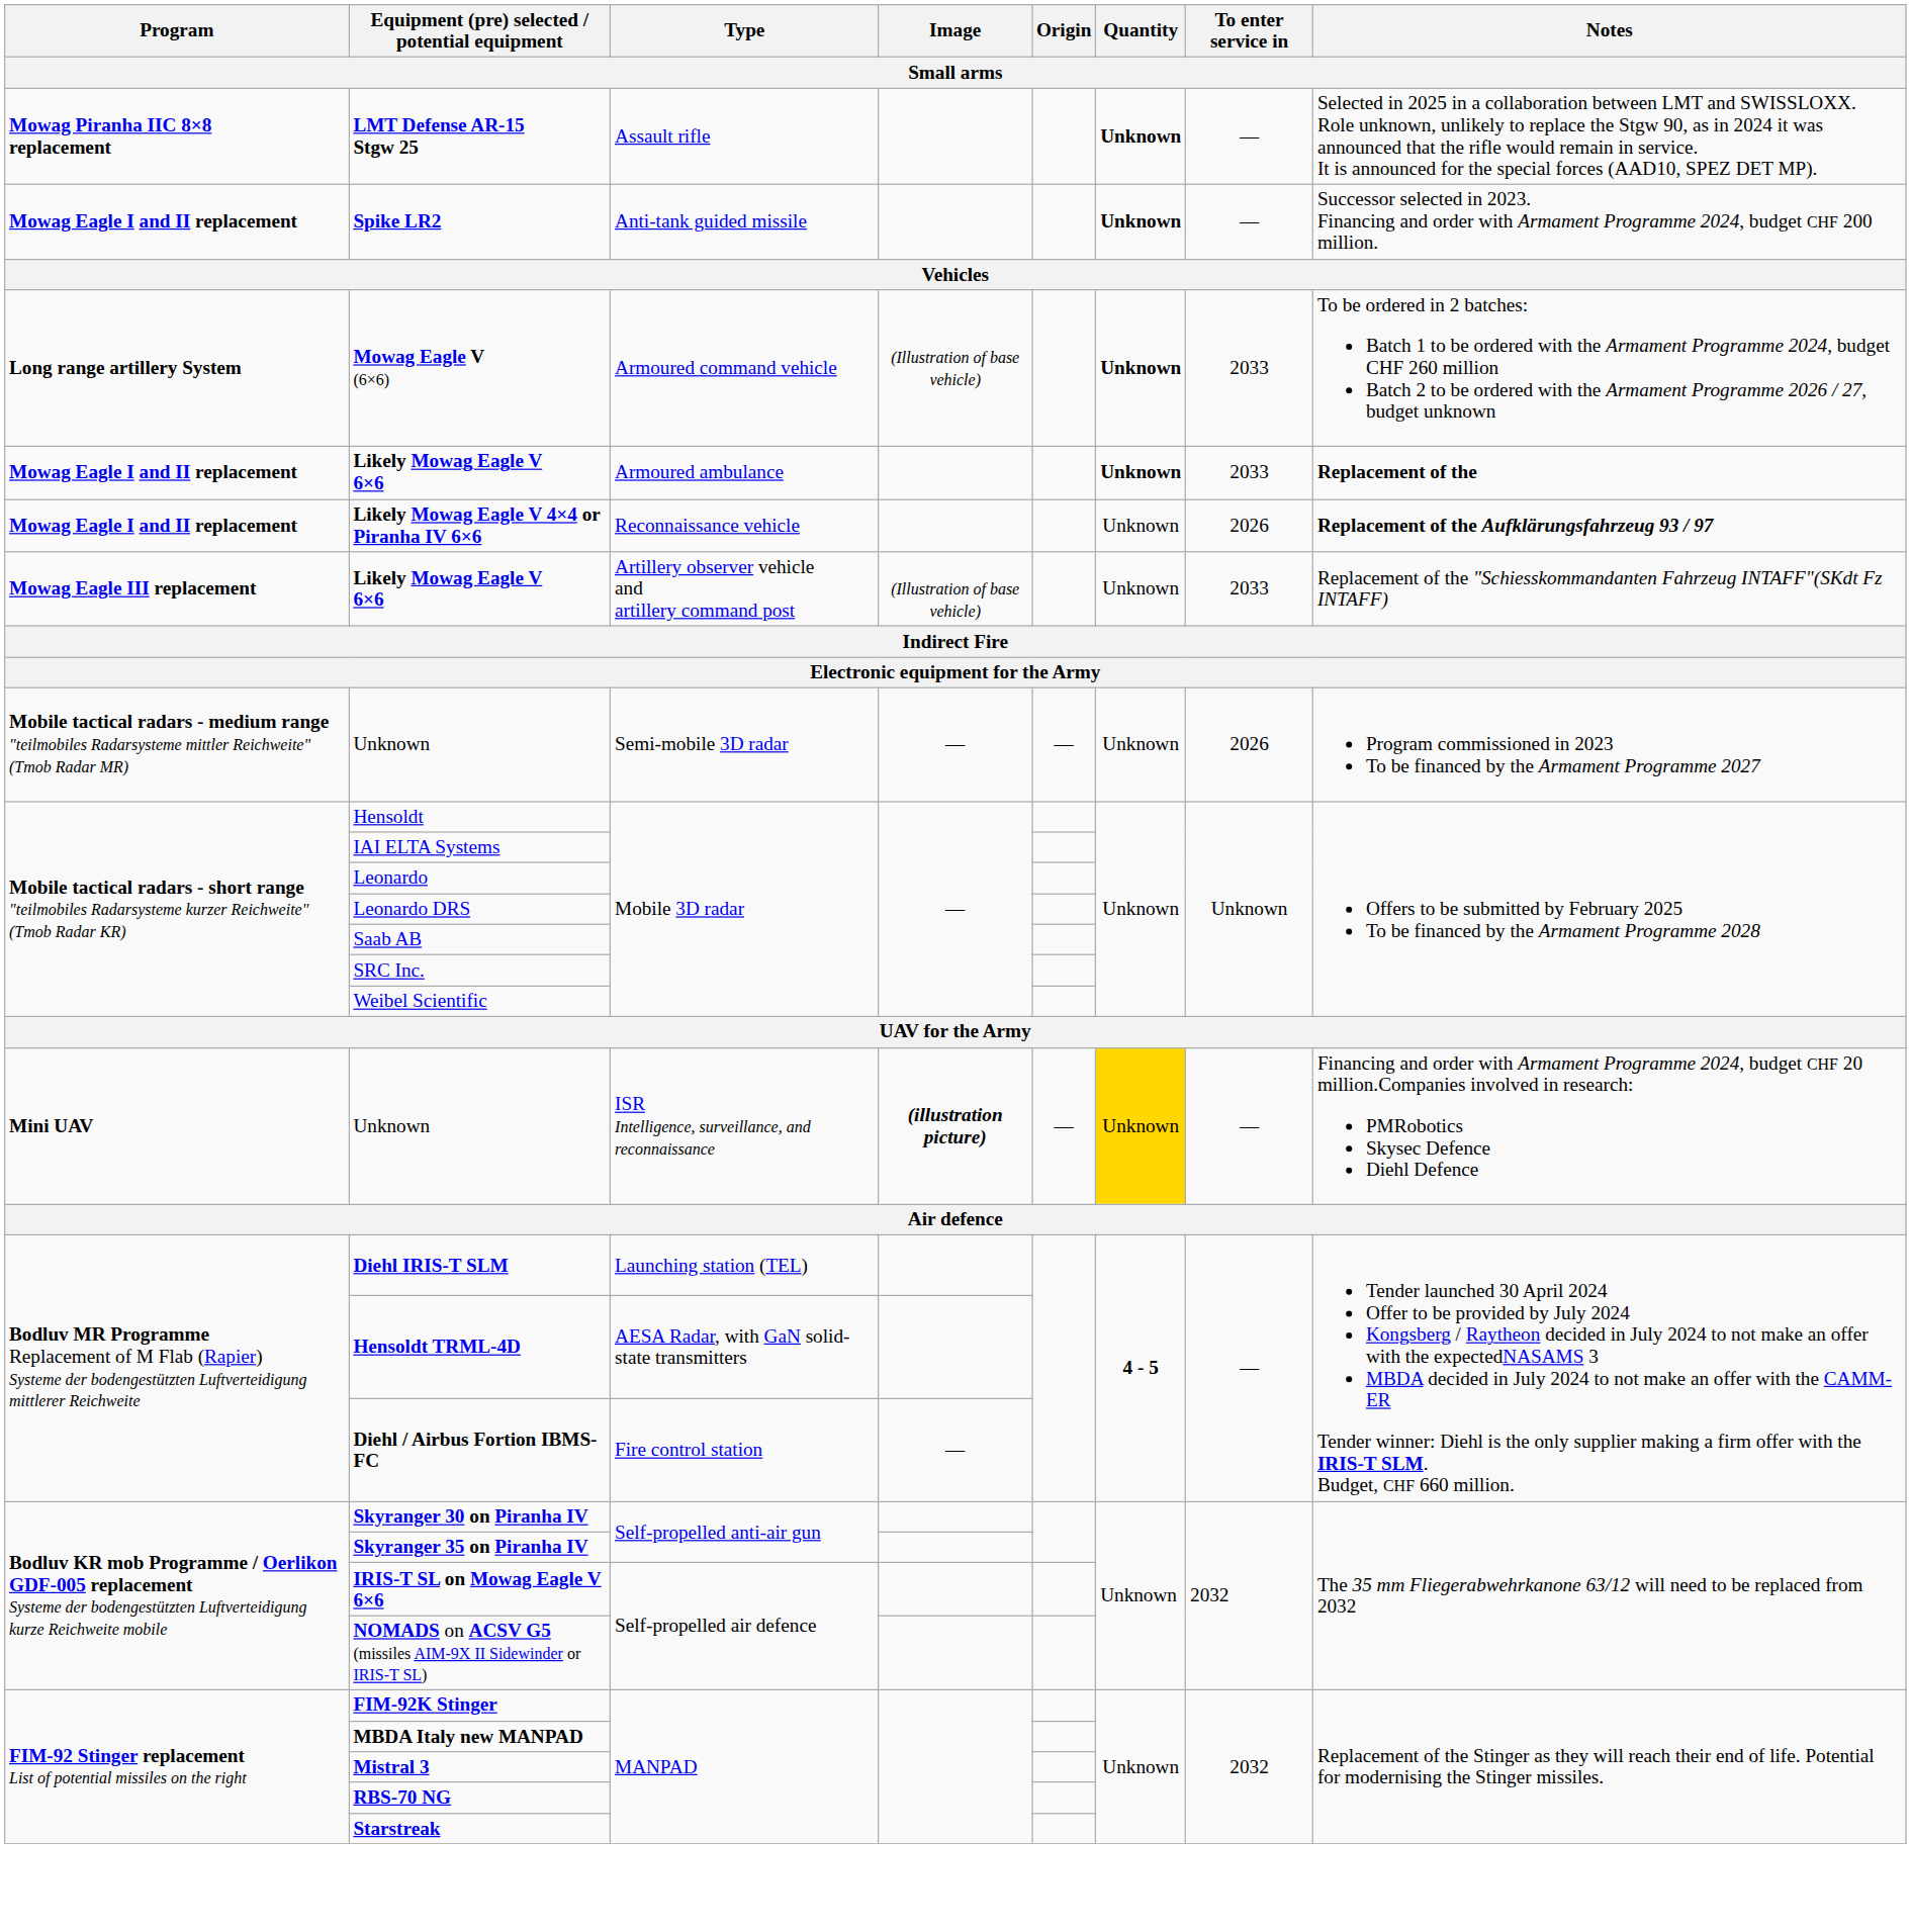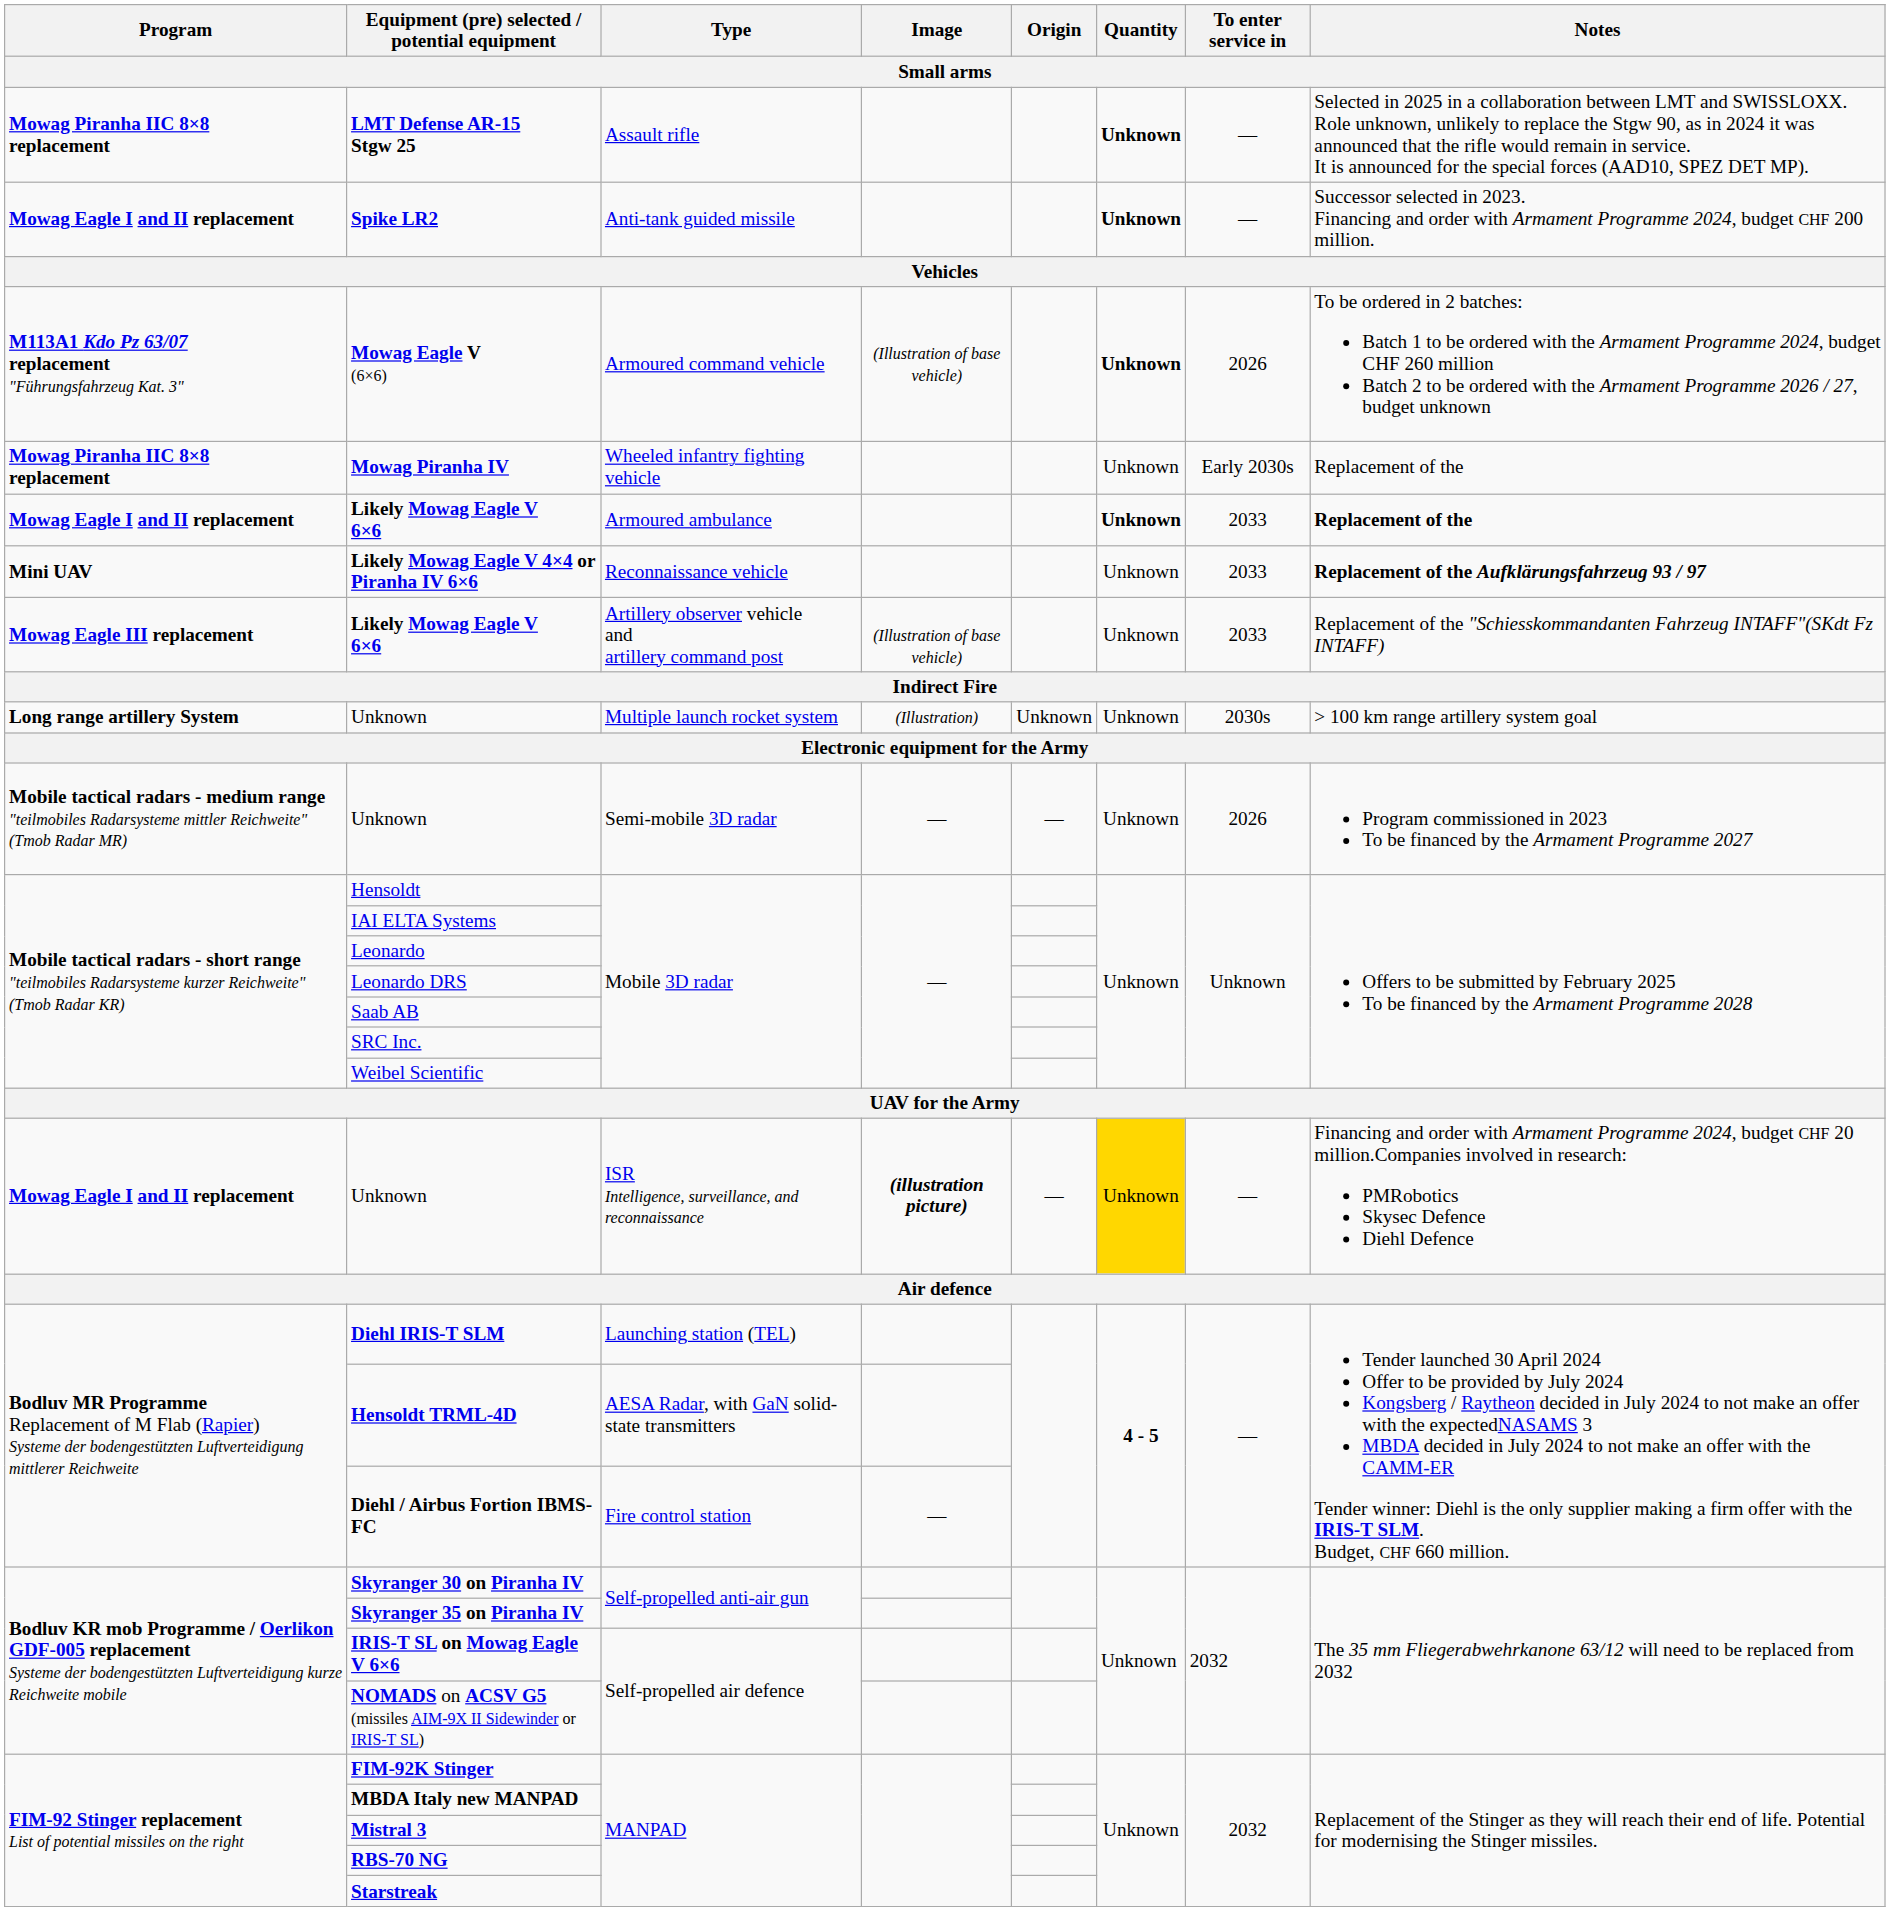 <table class="wikitable">
 <tr>
 <th>Program</th>
 <th>Equipment (pre) selected /<br>potential equipment</th>
 <th>Type</th>
 <th>Image</th>
 <th>Origin</th>
 <th>Quantity</th>
 <th>To enter service in</th>
 <th>Notes</th>
 </tr>
 <tr>
 <th colspan="8">Small arms</th>
 </tr>
 <tr>
 <td><a href='#'><strong>Mowag Piranha IIC 8×8</strong></a><br><strong>replacement</strong></td>
 <td><a href='#'><strong>LMT Defense AR-15</strong></a><br><strong>Stgw 25</strong></td>
 <td><a href='#'>Assault rifle</a></td>
 <td style="text-align: center; "></td>
 <td><small></small></td>
 <td style="text-align: center; "><strong>Unknown</strong></td>
 <td style="text-align: center; ">―</td>
 <td>Selected in 2025 in a collaboration between LMT and SWISSLOXX.<br>Role unknown, unlikely to replace the Stgw 90, as in 2024 it was announced that the rifle would remain in service.<br>It is announced for the special forces (AAD10, SPEZ DET MP).</td>
 </tr>
 <tr>
 <td><strong><a href='#'>Mowag Eagle I</a> <a href='#'>and II</a>  replacement</strong></td>
 <td><strong><a href='#'>Spike LR2</a></strong></td>
 <td><a href='#'>Anti-tank guided missile</a></td>
 <td style="text-align: center; "></td>
 <td><small></small><br><small></small></td>
 <td style="text-align: center; "><strong>Unknown</strong></td>
 <td style="text-align: center; ">―</td>
 <td>Successor selected in 2023.<br>Financing and order with <em>Armament Programme 2024</em>, budget <small>CHF</small> 200 million.</td>
 </tr>
 <tr>
 <th colspan="8">Vehicles</th>
 </tr>
 <tr>
-<td><strong>Long range artillery System</strong></td>
+<td><strong><a href='#'>M113A1 <em>Kdo Pz 63/07</em></a> <br>replacement  </strong><br><small><em>"Führungsfahrzeug Kat. 3"</em></small></td>
 <td><strong><a href='#'>Mowag Eagle</a> V <br></strong><small>(6×6)</small></td>
 <td><a href='#'>Armoured command vehicle</a></td>
 <td style="text-align: center; "><em><small>(Illustration of base vehicle)</small></em></td>
 <td><small></small></td>
 <td style="text-align: center; "><strong>Unknown</strong></td>
-<td style="text-align: center; ">2033</td>
+<td style="text-align: center; ">2026</td>
 <td>To be ordered in 2 batches:<br><ul><li>Batch 1 to be ordered with the <em>Armament Programme 2024</em>, budget CHF 260 million</li><li>Batch 2 to be ordered with the  <em>Armament Programme 2026 / 27</em>, budget unknown</li></ul></td>
+</tr>
+<tr>
+<td><a href='#'><strong>Mowag Piranha IIC 8×8</strong></a><br><strong>replacement</strong></td>
+<td><strong><a href='#'>Mowag Piranha IV</a></strong></td>
+<td><a href='#'>Wheeled infantry fighting vehicle</a></td>
+<td style="text-align: center; "></td>
+<td><small></small></td>
+<td style="text-align: center; ">Unknown</td>
+<td style="text-align: center; ">Early 2030s</td>
+<td>Replacement of the <em></em></td>
 </tr>
 <tr>
 <td><strong><a href='#'>Mowag Eagle I</a> <a href='#'>and II</a>  replacement</strong></td>
 <td><strong>Likely <a href='#'>Mowag Eagle V <br>6×6</a></strong></td>
 <td><a href='#'>Armoured ambulance</a></td>
 <td style="text-align: center; "></td>
 <td><small></small></td>
 <td style="text-align: center; "><strong>Unknown</strong></td>
 <td style="text-align: center; ">2033</td>
 <td><strong>Replacement of the <em></em></strong></td>
 </tr>
 <tr>
-<td><strong><a href='#'>Mowag Eagle I</a> <a href='#'>and II</a>  replacement</strong></td>
+<td><strong>Mini UAV</strong></td>
 <td><strong>Likely <a href='#'>Mowag Eagle V 4×4</a> or <a href='#'>Piranha IV 6×6</a></strong></td>
 <td><a href='#'>Reconnaissance vehicle</a></td>
 <td style="text-align: center; "></td>
 <td><small></small></td>
 <td style="text-align: center; ">Unknown</td>
-<td style="text-align: center; ">2026</td>
+<td style="text-align: center; ">2033</td>
 <td><strong>Replacement of the <em>Aufklärungsfahrzeug 93 / 97</em></strong></td>
 </tr>
 <tr>
 <td><strong><a href='#'>Mowag Eagle III</a> replacement</strong></td>
 <td><strong>Likely <a href='#'>Mowag Eagle V <br>6×6</a></strong></td>
 <td><a href='#'>Artillery observer</a> vehicle <br>and <br><a href='#'>artillery command post</a></td>
 <td style="text-align: center; "><br><em><small>(Illustration of base vehicle)</small></em></td>
 <td><small></small></td>
 <td style="text-align: center; ">Unknown</td>
 <td style="text-align: center; ">2033</td>
 <td>Replacement of the <em>"Schiesskommandanten Fahrzeug INTAFF"(SKdt Fz INTAFF)</em></td>
 </tr>
 <tr>
 <th colspan="8">Indirect Fire</th>
+</tr>
+<tr>
+<td><strong>Long range artillery System</strong></td>
+<td>Unknown</td>
+<td><a href='#'>Multiple launch rocket system</a></td>
+<td style="text-align: center; "><em><small>(Illustration)</small></em></td>
+<td>Unknown</td>
+<td style="text-align: center; ">Unknown</td>
+<td style="text-align: center; ">2030s</td>
+<td>> 100 km range artillery system goal</td>
 </tr>
 <tr>
 <th colspan="8">Electronic equipment for the Army</th>
 </tr>
 <tr>
 <td><strong>Mobile tactical radars - medium range</strong><br><small><em>"teilmobiles Radarsysteme mittler Reichweite"</em></small><br><small><em>(Tmob Radar MR)</em></small></td>
 <td>Unknown</td>
 <td>Semi-mobile <a href='#'>3D radar</a></td>
 <td style="text-align: center; ">―</td>
 <td style="text-align: center; ">―</td>
 <td style="text-align: center; ">Unknown</td>
 <td style="text-align: center; ">2026</td>
 <td><br><ul><li>Program commissioned in 2023</li><li>To be financed by the <em>Armament Programme 2027</em></li></ul></td>
 </tr>
 <tr>
 <td rowspan="7"><strong>Mobile tactical radars - short range</strong><br><small><em>"teilmobiles Radarsysteme kurzer Reichweite"</em></small><br><small><em>(Tmob Radar KR)</em></small></td>
 <td><a href='#'>Hensoldt</a></td>
 <td rowspan="7">Mobile <a href='#'>3D radar</a></td>
 <td rowspan="7" style="text-align: center; ">―</td>
 <td><small></small></td>
 <td rowspan="7" style="text-align: center; ">Unknown</td>
 <td rowspan="7" style="text-align: center; ">Unknown</td>
 <td rowspan="7"><br><ul><li>Offers to be submitted by February 2025</li><li>To be financed by the <em>Armament Programme 2028</em></li></ul></td>
 </tr>
 <tr>
 <td><a href='#'>IAI ELTA Systems</a></td>
 <td><small></small></td>
 </tr>
 <tr>
 <td><a href='#'>Leonardo</a></td>
 <td><small></small></td>
 </tr>
 <tr>
 <td><a href='#'>Leonardo DRS</a></td>
 <td><small></small></td>
 </tr>
 <tr>
 <td><a href='#'>Saab AB</a></td>
 <td><small></small></td>
 </tr>
 <tr>
 <td><a href='#'>SRC Inc.</a></td>
 <td><small></small></td>
 </tr>
 <tr>
 <td><a href='#'>Weibel Scientific</a></td>
 <td><small></small></td>
 </tr>
 <tr>
 <th colspan="8">UAV for the Army</th>
 </tr>
 <tr>
-<td><strong>Mini UAV</strong></td>
+<td><strong><a href='#'>Mowag Eagle I</a> <a href='#'>and II</a>  replacement</strong></td>
 <td>Unknown</td>
 <td><a href='#'>ISR</a><br><small><em>Intelligence, surveillance, and reconnaissance</em></small></td>
 <td style="text-align: center; "><strong><em>(illustration picture)</em></strong></td>
 <td style="text-align: center; ">―</td>
 <td style="background: gold; text-align: center; ">Unknown</td>
 <td style="text-align: center; ">―</td>
 <td>Financing and order with <em>Armament Programme 2024</em>, budget <small>CHF</small> 20 million.Companies involved in research:<br><ul><li>PMRobotics</li><li>Skysec Defence </li><li>Diehl Defence</li></ul></td>
 </tr>
 <tr>
 <th colspan="8">Air defence</th>
 </tr>
 <tr>
 <td rowspan="3"><strong>Bodluv MR Programme</strong><br>Replacement of M Flab (<a href='#'>Rapier</a>)<br><small><em>Systeme der bodengestützten Luftverteidigung mittlerer Reichweite</em></small></td>
 <td><a href='#'><strong>Diehl IRIS-T SLM</strong></a></td>
 <td><a href='#'>Launching station</a> (<a href='#'>TEL</a>)</td>
 <td style="text-align: center; "></td>
 <td rowspan="3"><small></small></td>
 <td rowspan="3" style="text-align: center; "><strong>4 - 5</strong><br></td>
 <td rowspan="3" style="text-align: center; ">―</td>
 <td rowspan="3"><br><ul><li>Tender launched 30 April 2024</li><li>Offer to be provided by July 2024</li><li><a href='#'>Kongsberg</a> / <a href='#'>Raytheon</a> decided in July 2024 to not make an offer with the expected<a href='#'>NASAMS</a> 3</li><li><a href='#'>MBDA</a> decided in July 2024 to not make an offer with the <a href='#'>CAMM-ER</a></li></ul>Tender winner: Diehl is the only supplier making a firm offer with the <a href='#'><strong>IRIS-T SLM</strong></a>.<br>Budget, <small>CHF</small> 660 million.</td>
 </tr>
 <tr>
 <td><a href='#'><strong>Hensoldt TRML-4D</strong></a></td>
 <td><a href='#'>AESA Radar</a>, with <a href='#'>GaN</a> solid-state transmitters</td>
 <td style="text-align: center; "></td>
 </tr>
 <tr>
 <td><strong>Diehl / Airbus</strong>  <strong>Fortion IBMS-FC</strong></td>
 <td><a href='#'>Fire control station</a></td>
 <td style="text-align: center; ">—</td>
 </tr>
 <tr>
 <td rowspan="4"><strong>Bodluv KR  mob Programme / <a href='#'>Oerlikon GDF-005</a> replacement</strong><br><em><small>Systeme der bodengestützten Luftverteidigung kurze Reichweite mobile</small></em></td>
 <td><strong><a href='#'>Skyranger 30</a> on <a href='#'>Piranha IV</a></strong></td>
 <td rowspan="2"><a href='#'>Self-propelled anti-air gun</a></td>
 <td></td>
 <td rowspan="2"><small></small></td>
 <td rowspan="4">Unknown</td>
 <td rowspan="4">2032</td>
 <td rowspan="4">The <em>35 mm Fliegerabwehrkanone 63/12</em> will need to be replaced from 2032<em></em></td>
 </tr>
 <tr>
 <td><strong><a href='#'>Skyranger 35</a> on <a href='#'>Piranha IV</a></strong></td>
 <td></td>
 </tr>
 <tr>
 <td><strong><a href='#'>IRIS-T SL</a> on <a href='#'>Mowag Eagle V 6×6</a></strong></td>
 <td rowspan="2">Self-propelled air defence</td>
 <td></td>
 <td><small></small></td>
 </tr>
 <tr>
 <td><a href='#'><strong>NOMADS</strong></a> on <a href='#'><strong>ACSV G5</strong></a><br><small>(missiles <a href='#'>AIM-9X II Sidewinder</a> or <a href='#'>IRIS-T SL</a>)</small></td>
 <td></td>
 <td></td>
 </tr>
 <tr>
 <td rowspan="5"><strong><a href='#'>FIM-92 Stinger</a> replacement</strong><br><em><small>List of potential missiles on the right</small></em></td>
 <td><a href='#'><strong>FIM-92K Stinger</strong></a></td>
 <td rowspan="5"><a href='#'>MANPAD</a></td>
 <td rowspan="5" style="text-align: center; "></td>
 <td><small></small></td>
 <td rowspan="5" style="text-align: center; ">Unknown</td>
 <td rowspan="5" style="text-align: center; ">2032</td>
 <td rowspan="5">Replacement of the Stinger as they will reach their end of life. Potential for modernising the Stinger missiles.<em></em></td>
 </tr>
 <tr>
 <td><strong>MBDA Italy new MANPAD</strong></td>
 <td><small></small></td>
 </tr>
 <tr>
 <td><a href='#'><strong>Mistral 3</strong></a></td>
 <td><small></small></td>
 </tr>
 <tr>
 <td><a href='#'><strong>RBS-70 NG</strong></a></td>
 <td><small></small></td>
 </tr>
 <tr>
 <td><strong><a href='#'>Starstreak</a></strong></td>
 <td><small></small></td>
 </tr>
 </table>
